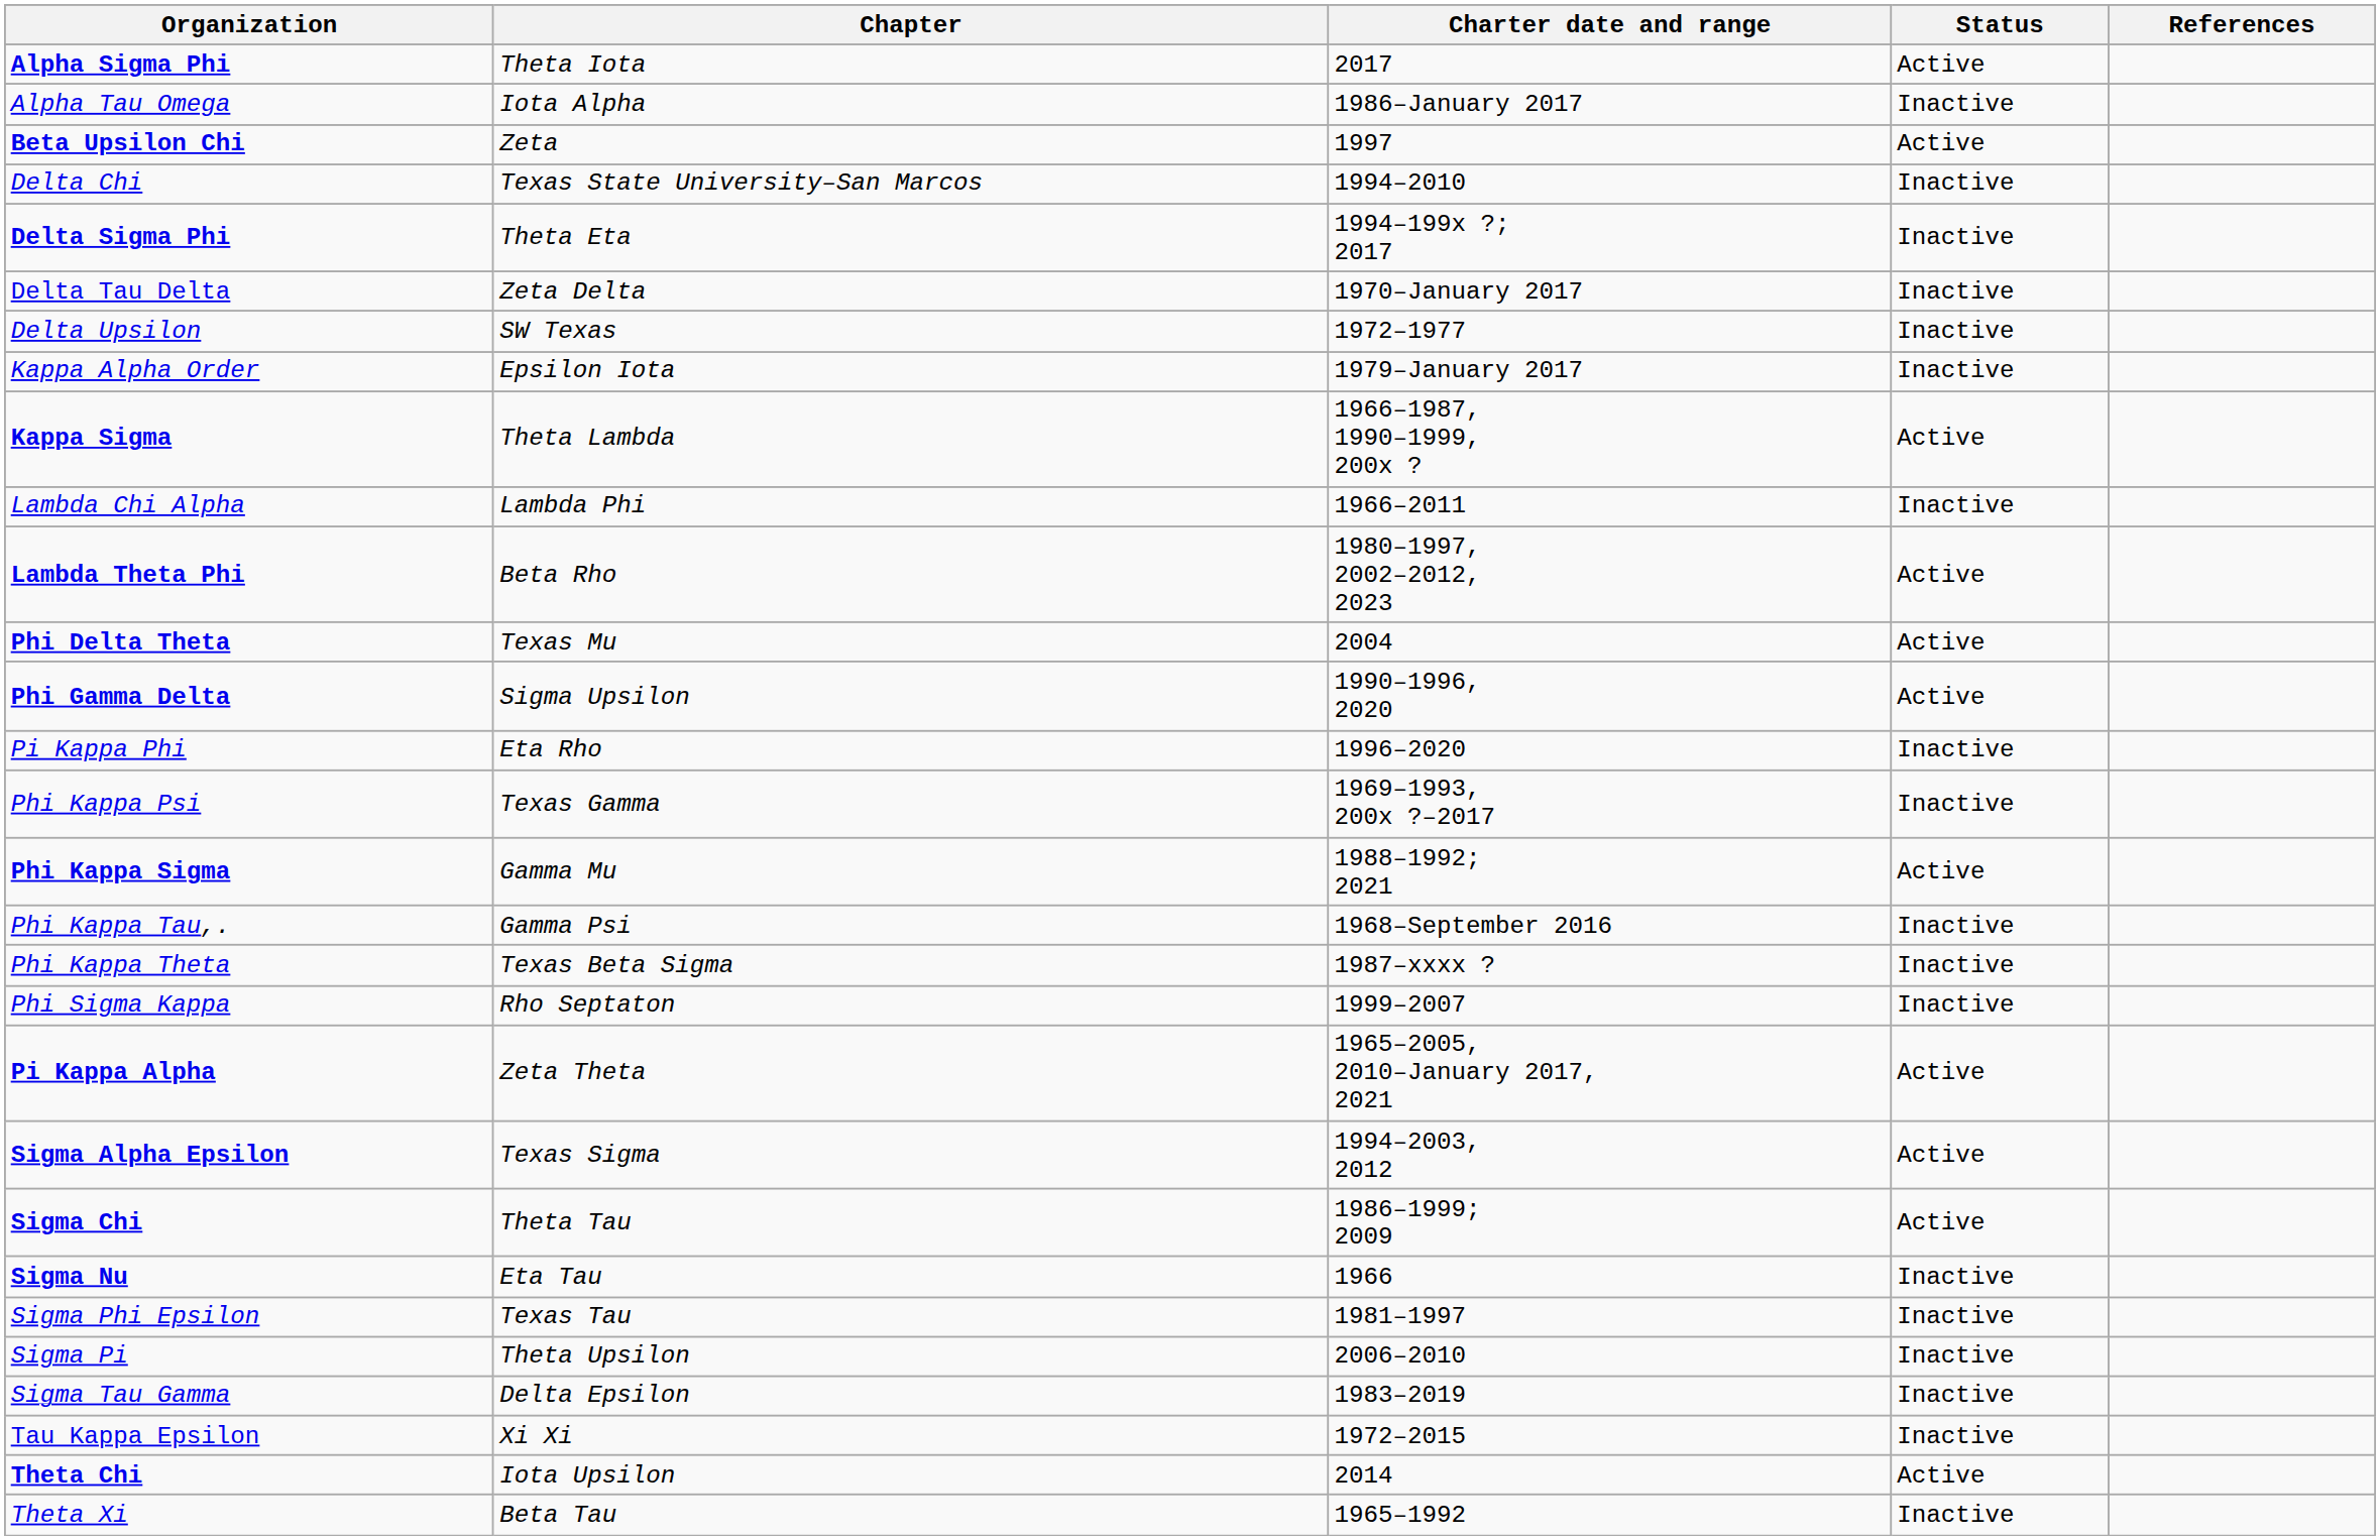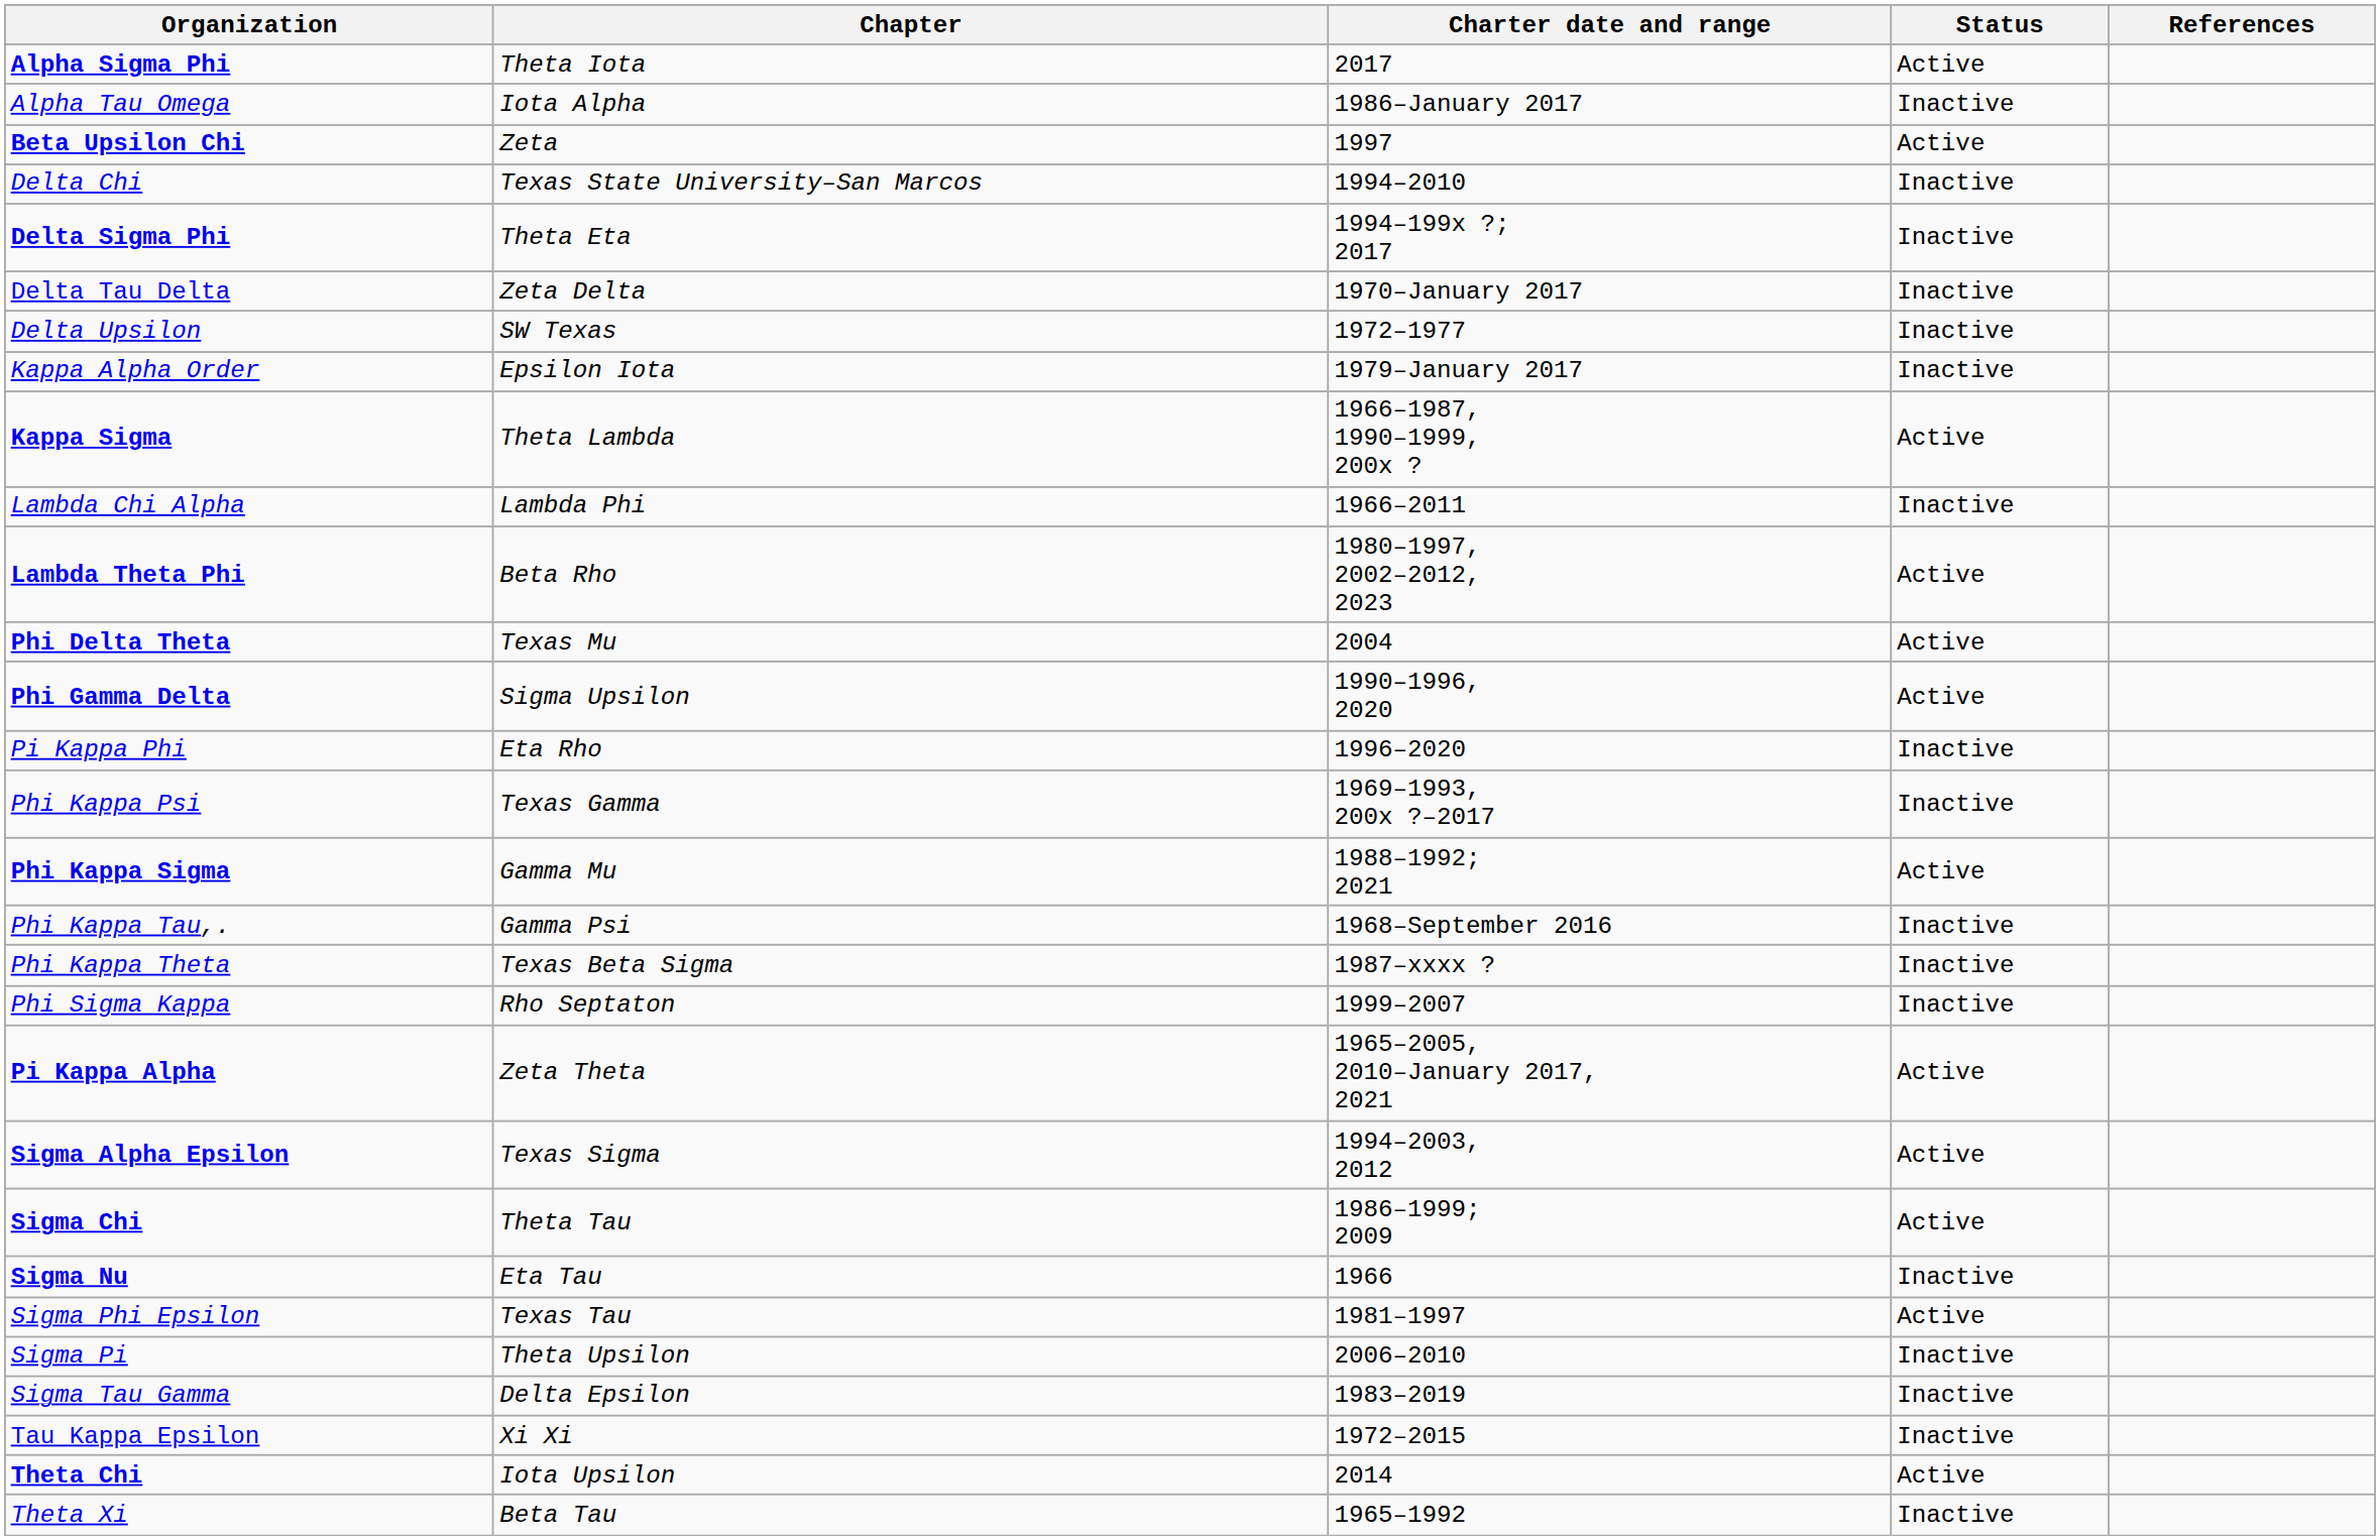 <table class="wikitable" style="width:100%;">
 <tr>
 <th>Organization</th>
 <th>Chapter</th>
 <th>Charter date and range</th>
 <th>Status</th>
 <th>References</th>
 </tr>
 <tr>
 <td><strong><a href='#'>Alpha Sigma Phi</a></strong></td>
 <td><em>Theta Iota</em></td>
 <td>2017</td>
 <td>Active</td>
 <td></td>
 </tr>
 <tr>
 <td><em><a href='#'>Alpha Tau Omega</a></em></td>
 <td><em>Iota Alpha</em></td>
 <td>1986–January 2017</td>
 <td>Inactive</td>
 <td></td>
 </tr>
 <tr>
 <td><strong><a href='#'>Beta Upsilon Chi</a></strong></td>
 <td><em>Zeta</em></td>
 <td>1997</td>
 <td>Active</td>
 <td></td>
 </tr>
 <tr>
 <td><em><a href='#'>Delta Chi</a></em></td>
 <td><em>Texas State University–San Marcos</em></td>
 <td>1994–2010</td>
 <td>Inactive</td>
 <td></td>
 </tr>
 <tr>
 <td><strong><a href='#'>Delta Sigma Phi</a></strong></td>
 <td><em>Theta Eta</em></td>
 <td>1994–199x ?;<br>2017</td>
 <td>Inactive</td>
 <td></td>
 </tr>
 <tr>
 <td><a href='#'>Delta Tau Delta</a></td>
 <td><em>Zeta Delta</em></td>
 <td>1970–January 2017</td>
 <td>Inactive</td>
 <td></td>
 </tr>
 <tr>
 <td><em><a href='#'>Delta Upsilon</a></em></td>
 <td><em>SW Texas</em></td>
 <td>1972–1977</td>
 <td>Inactive</td>
 <td></td>
 </tr>
 <tr>
 <td><em><a href='#'>Kappa Alpha Order</a></em></td>
 <td><em>Epsilon Iota</em></td>
 <td>1979–January 2017</td>
 <td>Inactive</td>
 <td></td>
 </tr>
 <tr>
 <td><strong><a href='#'>Kappa Sigma</a></strong></td>
 <td><em>Theta Lambda</em></td>
 <td>1966–1987,<br>1990–1999,<br>200x ?</td>
 <td>Active</td>
 <td></td>
 </tr>
 <tr>
 <td><em><a href='#'>Lambda Chi Alpha</a></em></td>
 <td><em>Lambda Phi</em></td>
 <td>1966–2011</td>
 <td>Inactive</td>
 <td></td>
 </tr>
 <tr>
 <td><strong><a href='#'>Lambda Theta Phi</a></strong></td>
 <td><em>Beta Rho</em></td>
 <td>1980–1997,<br>2002–2012,<br>2023</td>
 <td>Active</td>
 <td></td>
 </tr>
 <tr>
 <td><strong><a href='#'>Phi Delta Theta</a></strong></td>
 <td><em>Texas Mu</em></td>
 <td>2004</td>
 <td>Active</td>
 <td></td>
 </tr>
 <tr>
 <td><strong><a href='#'>Phi Gamma Delta</a></strong></td>
 <td><em>Sigma Upsilon</em></td>
 <td>1990–1996,<br>2020</td>
 <td>Active</td>
 <td></td>
 </tr>
 <tr>
 <td><em><a href='#'>Pi Kappa Phi</a></em></td>
 <td><em>Eta Rho</em></td>
 <td>1996–2020</td>
 <td>Inactive</td>
 <td></td>
 </tr>
 <tr>
 <td><em><a href='#'>Phi Kappa Psi</a></em></td>
 <td><em>Texas Gamma</em></td>
 <td>1969–1993,<br>200x ?–2017</td>
 <td>Inactive</td>
 <td></td>
 </tr>
 <tr>
 <td><strong><a href='#'>Phi Kappa Sigma</a></strong></td>
 <td><em>Gamma Mu</em></td>
 <td>1988–1992;<br>2021</td>
 <td>Active</td>
 <td></td>
 </tr>
 <tr>
 <td><em><a href='#'>Phi Kappa Tau</a>,.</em></td>
 <td><em>Gamma Psi</em></td>
 <td>1968–September 2016</td>
 <td>Inactive</td>
 <td></td>
 </tr>
 <tr>
 <td><em><a href='#'>Phi Kappa Theta</a></em></td>
 <td><em>Texas Beta Sigma</em></td>
 <td>1987–xxxx ?</td>
 <td>Inactive</td>
 <td></td>
 </tr>
 <tr>
 <td><em><a href='#'>Phi Sigma Kappa</a></em></td>
 <td><em>Rho Septaton</em></td>
 <td>1999–2007</td>
 <td>Inactive</td>
 <td></td>
 </tr>
 <tr>
 <td><strong><a href='#'>Pi Kappa Alpha</a></strong></td>
 <td><em>Zeta Theta</em></td>
 <td>1965–2005,<br>2010–January 2017,<br>2021</td>
 <td>Active</td>
 <td></td>
 </tr>
 <tr>
 <td><strong><a href='#'>Sigma Alpha Epsilon</a></strong></td>
 <td><em>Texas Sigma</em></td>
 <td>1994–2003,<br>2012</td>
 <td>Active</td>
 <td></td>
 </tr>
 <tr>
 <td><strong><a href='#'>Sigma Chi</a></strong></td>
 <td><em>Theta Tau</em></td>
 <td>1986–1999;<br>2009</td>
 <td>Active</td>
 <td></td>
 </tr>
 <tr>
 <td><strong><a href='#'>Sigma Nu</a></strong></td>
 <td><em>Eta Tau</em></td>
 <td>1966</td>
 <td>Inactive</td>
 <td></td>
 </tr>
 <tr>
 <td><em><a href='#'>Sigma Phi Epsilon</a></em></td>
 <td><em>Texas Tau</em></td>
 <td>1981–1997</td>
-<td>Inactive</td>
+<td>Active</td>
 <td></td>
 </tr>
 <tr>
 <td><em><a href='#'>Sigma Pi</a></em></td>
 <td><em>Theta Upsilon</em></td>
 <td>2006–2010</td>
 <td>Inactive</td>
 <td></td>
 </tr>
 <tr>
 <td><em><a href='#'>Sigma Tau Gamma</a></em></td>
 <td><em>Delta Epsilon</em></td>
 <td>1983–2019</td>
 <td>Inactive</td>
 <td></td>
 </tr>
 <tr>
 <td><a href='#'>Tau Kappa Epsilon</a></td>
 <td><em>Xi Xi</em></td>
 <td>1972–2015</td>
 <td>Inactive</td>
 <td></td>
 </tr>
 <tr>
 <td><strong><a href='#'>Theta Chi</a></strong></td>
 <td><em>Iota Upsilon</em></td>
 <td>2014</td>
 <td>Active</td>
 <td></td>
 </tr>
 <tr>
 <td><em><a href='#'>Theta Xi</a></em></td>
 <td><em>Beta Tau</em></td>
 <td>1965–1992</td>
 <td>Inactive</td>
 <td></td>
 </tr>
 </table>
